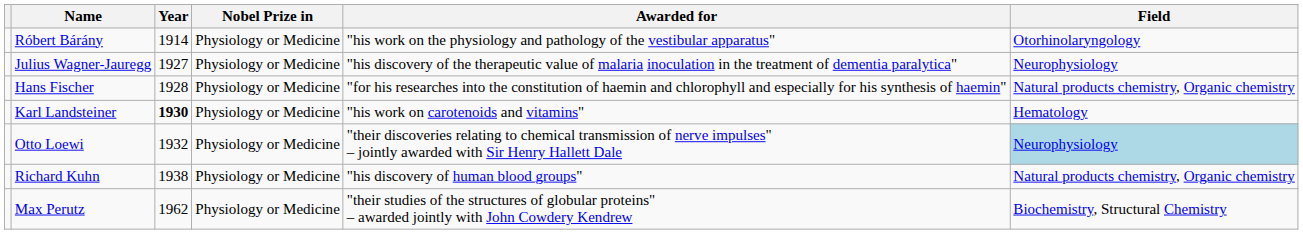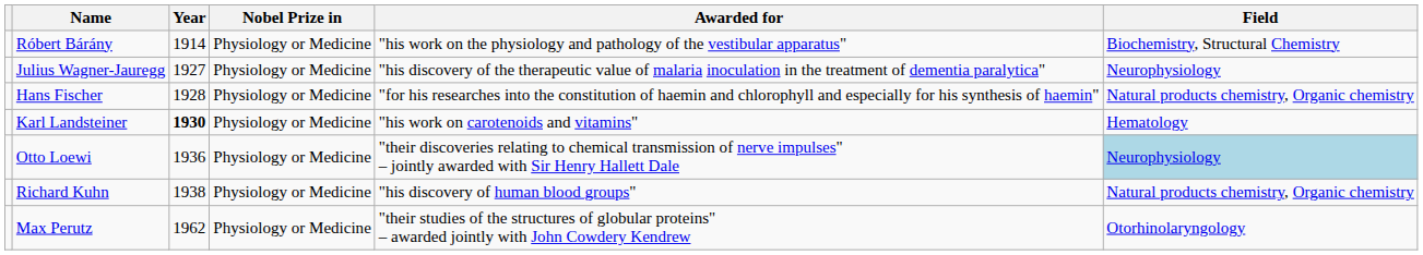 <table class="wikitable">
 <tr>
 <th></th>
 <th>Name</th>
 <th>Year</th>
 <th>Nobel Prize in</th>
 <th>Awarded for</th>
 <th>Field</th>
 </tr>
 <tr>
 <td></td>
 <td><a href='#'>Róbert Bárány</a></td>
 <td>1914</td>
 <td>Physiology or Medicine</td>
 <td>"his work on the physiology and pathology of the <a href='#'>vestibular apparatus</a>"</td>
-<td><a href='#'>Otorhinolaryngology</a></td>
+<td><a href='#'>Biochemistry</a>, Structural <a href='#'>Chemistry</a></td>
 </tr>
 <tr>
 <td></td>
 <td><a href='#'>Julius Wagner-Jauregg</a></td>
 <td>1927</td>
 <td>Physiology or Medicine</td>
 <td>"his discovery of the therapeutic value of <a href='#'>malaria</a> <a href='#'>inoculation</a> in the treatment of <a href='#'>dementia paralytica</a>"</td>
 <td><a href='#'>Neurophysiology</a></td>
 </tr>
 <tr>
 <td></td>
 <td><a href='#'>Hans Fischer</a></td>
 <td>1928</td>
 <td>Physiology or Medicine</td>
 <td>"for his researches into the constitution of haemin and chlorophyll and especially for his synthesis of <a href='#'>haemin</a>"</td>
 <td><a href='#'>Natural products chemistry</a>, <a href='#'>Organic chemistry</a></td>
 </tr>
 <tr>
 <td></td>
 <td><a href='#'>Karl Landsteiner</a></td>
 <td><strong>1930</strong></td>
 <td>Physiology or Medicine</td>
 <td>"his work on <a href='#'>carotenoids</a> and <a href='#'>vitamins</a>"</td>
 <td><a href='#'>Hematology</a></td>
 </tr>
 <tr>
 <td></td>
 <td><a href='#'>Otto Loewi</a></td>
-<td>1932</td>
+<td>1936</td>
 <td>Physiology or Medicine</td>
 <td>"their discoveries relating to chemical transmission of <a href='#'>nerve impulses</a>"<br>– jointly awarded with <a href='#'>Sir Henry Hallett Dale</a></td>
 <td style="background: lightblue;"><a href='#'>Neurophysiology</a></td>
 </tr>
 <tr>
 <td></td>
 <td><a href='#'>Richard Kuhn</a></td>
 <td>1938</td>
 <td>Physiology or Medicine</td>
 <td>"his discovery of <a href='#'>human blood groups</a>"</td>
 <td><a href='#'>Natural products chemistry</a>, <a href='#'>Organic chemistry</a></td>
 </tr>
 <tr>
 <td></td>
 <td><a href='#'>Max Perutz</a></td>
 <td>1962</td>
 <td>Physiology or Medicine</td>
 <td>"their studies of the structures of globular proteins"<br>– awarded jointly with <a href='#'>John Cowdery Kendrew</a></td>
-<td><a href='#'>Biochemistry</a>, Structural <a href='#'>Chemistry</a></td>
+<td><a href='#'>Otorhinolaryngology</a></td>
 </tr>
 </table>
